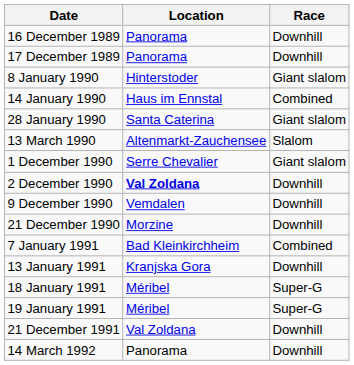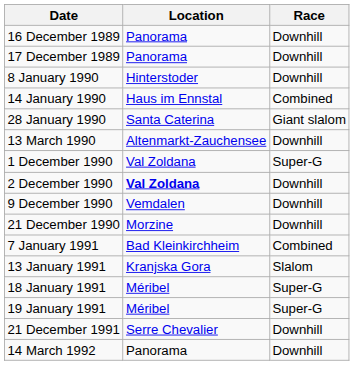 <table class=wikitable style="font-size:95%;">
 <tr>
 <th><strong>Date</strong></th>
 <th><strong>Location</strong></th>
 <th><strong>Race</strong></th>
 </tr>
 <tr>
 <td>16 December 1989</td>
 <td> <a href='#'>Panorama</a></td>
 <td>Downhill</td>
 </tr>
 <tr>
 <td>17 December 1989</td>
 <td> <a href='#'>Panorama</a></td>
 <td>Downhill</td>
 </tr>
 <tr>
 <td>8 January 1990</td>
 <td> <a href='#'>Hinterstoder</a></td>
-<td>Giant slalom</td>
+<td>Downhill</td>
 </tr>
 <tr>
 <td>14 January 1990</td>
 <td> <a href='#'>Haus im Ennstal</a></td>
 <td>Combined</td>
 </tr>
 <tr>
 <td>28 January 1990</td>
 <td> <a href='#'>Santa Caterina</a></td>
 <td>Giant slalom</td>
 </tr>
 <tr>
 <td>13 March 1990</td>
 <td> <a href='#'>Altenmarkt-Zauchensee</a></td>
-<td>Slalom</td>
+<td>Downhill</td>
 </tr>
 <tr>
 <td>1 December 1990</td>
-<td> <a href='#'>Serre Chevalier</a></td>
-<td>Giant slalom</td>
+<td> <a href='#'>Val Zoldana</a></td>
+<td>Super-G</td>
 </tr>
 <tr>
 <td>2 December 1990</td>
 <td><strong> <a href='#'>Val Zoldana</a></strong></td>
 <td>Downhill</td>
 </tr>
 <tr>
 <td>9 December 1990</td>
 <td> <a href='#'>Vemdalen</a></td>
 <td>Downhill</td>
 </tr>
 <tr>
 <td>21 December 1990</td>
 <td> <a href='#'>Morzine</a></td>
 <td>Downhill</td>
 </tr>
 <tr>
 <td>7 January 1991</td>
 <td> <a href='#'>Bad Kleinkirchheim</a></td>
 <td>Combined</td>
 </tr>
 <tr>
 <td>13 January 1991</td>
 <td> <a href='#'>Kranjska Gora</a></td>
-<td>Downhill</td>
+<td>Slalom</td>
 </tr>
 <tr>
 <td>18 January 1991</td>
 <td> <a href='#'>Méribel</a></td>
 <td>Super-G</td>
 </tr>
 <tr>
 <td>19 January 1991</td>
 <td> <a href='#'>Méribel</a></td>
 <td>Super-G</td>
 </tr>
 <tr>
 <td>21 December 1991</td>
-<td> <a href='#'>Val Zoldana</a></td>
+<td> <a href='#'>Serre Chevalier</a></td>
 <td>Downhill</td>
 </tr>
 <tr>
 <td>14 March 1992</td>
 <td>  Panorama</td>
 <td>Downhill</td>
 </tr>
 </table>
